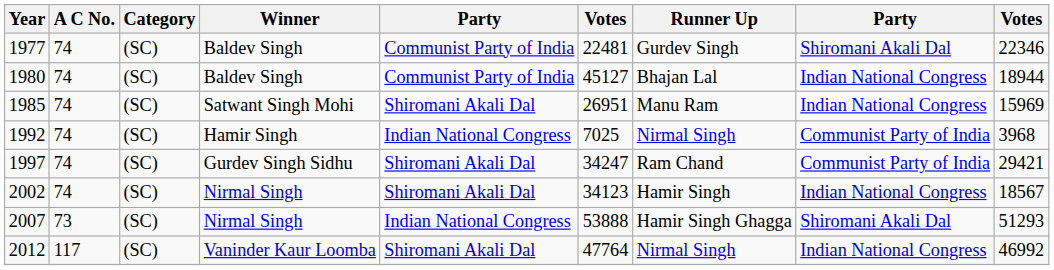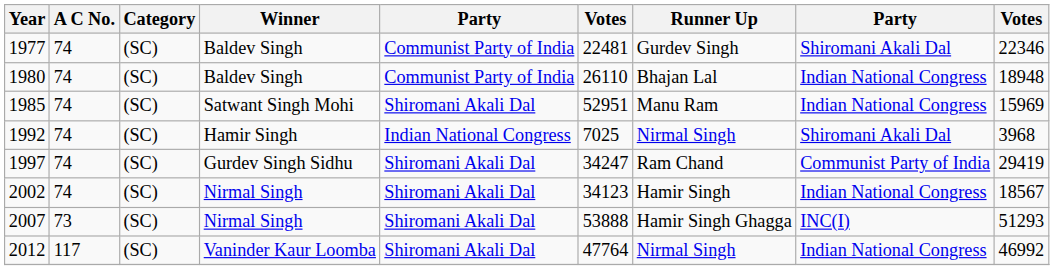 <table class="wikitable sortable">
 <tr>
 <th>Year</th>
 <th>A C No.</th>
 <th>Category</th>
 <th>Winner</th>
 <th>Party</th>
 <th>Votes</th>
 <th>Runner Up</th>
 <th>Party</th>
 <th>Votes</th>
 </tr>
 <tr>
 <td>1977</td>
 <td>74</td>
 <td>(SC)</td>
 <td>Baldev Singh</td>
 <td><a href='#'>Communist Party of India</a></td>
 <td>22481</td>
 <td>Gurdev Singh</td>
 <td><a href='#'>Shiromani Akali Dal</a></td>
 <td>22346</td>
 </tr>
 <tr>
 <td>1980</td>
 <td>74</td>
 <td>(SC)</td>
 <td>Baldev Singh</td>
 <td><a href='#'>Communist Party of India</a></td>
-<td>45127</td>
+<td>26110</td>
 <td>Bhajan Lal</td>
 <td><a href='#'>Indian National Congress</a></td>
-<td>18944</td>
+<td>18948</td>
 </tr>
 <tr>
 <td>1985</td>
 <td>74</td>
 <td>(SC)</td>
 <td>Satwant Singh Mohi</td>
 <td><a href='#'>Shiromani Akali Dal</a></td>
-<td>26951</td>
+<td>52951</td>
 <td>Manu Ram</td>
 <td><a href='#'>Indian National Congress</a></td>
 <td>15969</td>
 </tr>
 <tr>
 <td>1992</td>
 <td>74</td>
 <td>(SC)</td>
 <td>Hamir Singh</td>
 <td><a href='#'>Indian National Congress</a></td>
 <td>7025</td>
 <td><a href='#'>Nirmal Singh</a></td>
-<td><a href='#'>Communist Party of India</a></td>
+<td><a href='#'>Shiromani Akali Dal</a></td>
 <td>3968</td>
 </tr>
 <tr>
 <td>1997</td>
 <td>74</td>
 <td>(SC)</td>
 <td>Gurdev Singh Sidhu</td>
 <td><a href='#'>Shiromani Akali Dal</a></td>
 <td>34247</td>
 <td>Ram Chand</td>
 <td><a href='#'>Communist Party of India</a></td>
-<td>29421</td>
+<td>29419</td>
 </tr>
 <tr>
 <td>2002</td>
 <td>74</td>
 <td>(SC)</td>
 <td><a href='#'>Nirmal Singh</a></td>
 <td><a href='#'>Shiromani Akali Dal</a></td>
 <td>34123</td>
 <td>Hamir Singh</td>
 <td><a href='#'>Indian National Congress</a></td>
 <td>18567</td>
 </tr>
 <tr>
 <td>2007</td>
 <td>73</td>
 <td>(SC)</td>
 <td><a href='#'>Nirmal Singh</a></td>
-<td><a href='#'>Indian National Congress</a></td>
+<td><a href='#'>Shiromani Akali Dal</a></td>
 <td>53888</td>
 <td>Hamir Singh Ghagga</td>
-<td><a href='#'>Shiromani Akali Dal</a></td>
+<td><a href='#'>INC(I)</a></td>
 <td>51293</td>
 </tr>
 <tr>
 <td>2012</td>
 <td>117</td>
 <td>(SC)</td>
 <td><a href='#'>Vaninder Kaur Loomba</a></td>
 <td><a href='#'>Shiromani Akali Dal</a></td>
 <td>47764</td>
 <td><a href='#'>Nirmal Singh</a></td>
 <td><a href='#'>Indian National Congress</a></td>
 <td>46992</td>
 </tr>
 <tr>
 </tr>
 </table>
